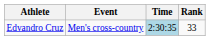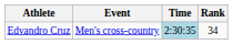 <table class=wikitable style="font-size:90%">
 <tr>
 <th>Athlete</th>
 <th>Event</th>
 <th>Time</th>
 <th>Rank</th>
 </tr>
 <tr align=center>
 <td align=left><a href='#'>Edvandro Cruz</a></td>
 <td align=left><a href='#'>Men's cross-country</a></td>
 <td style="background: lightblue;">2:30:35</td>
-<td>33</td>
+<td>34</td>
 </tr>
 </table>
